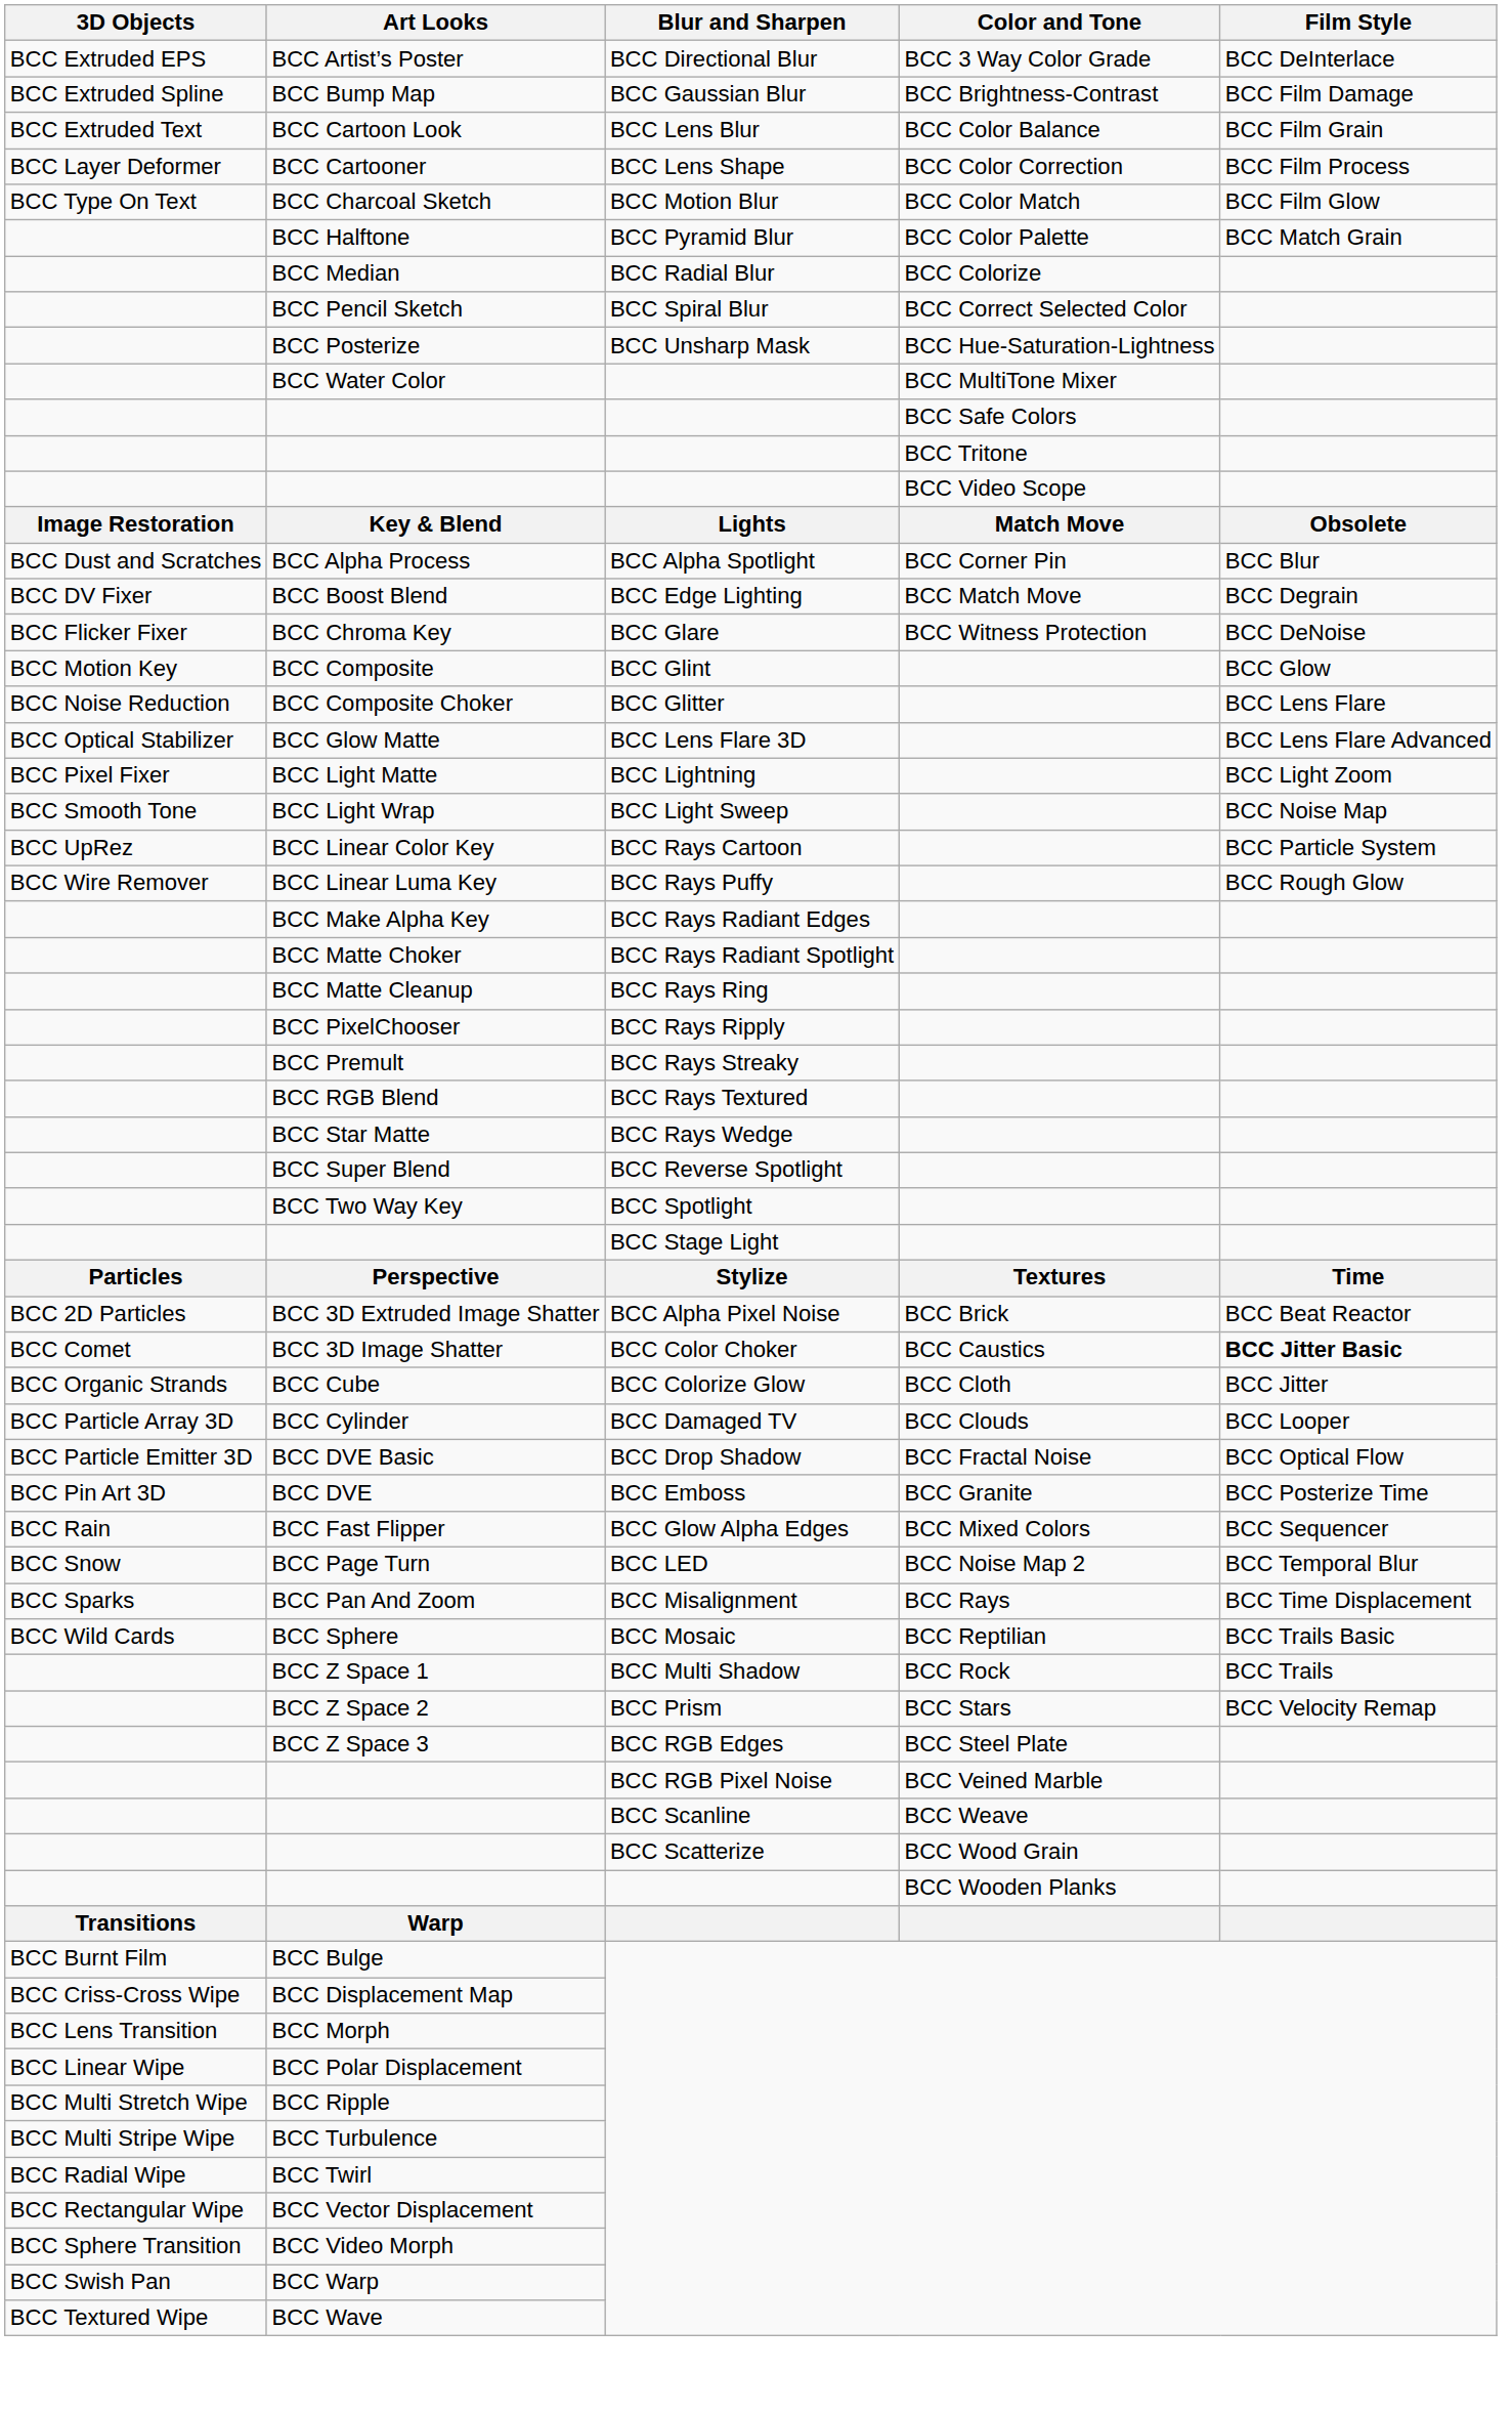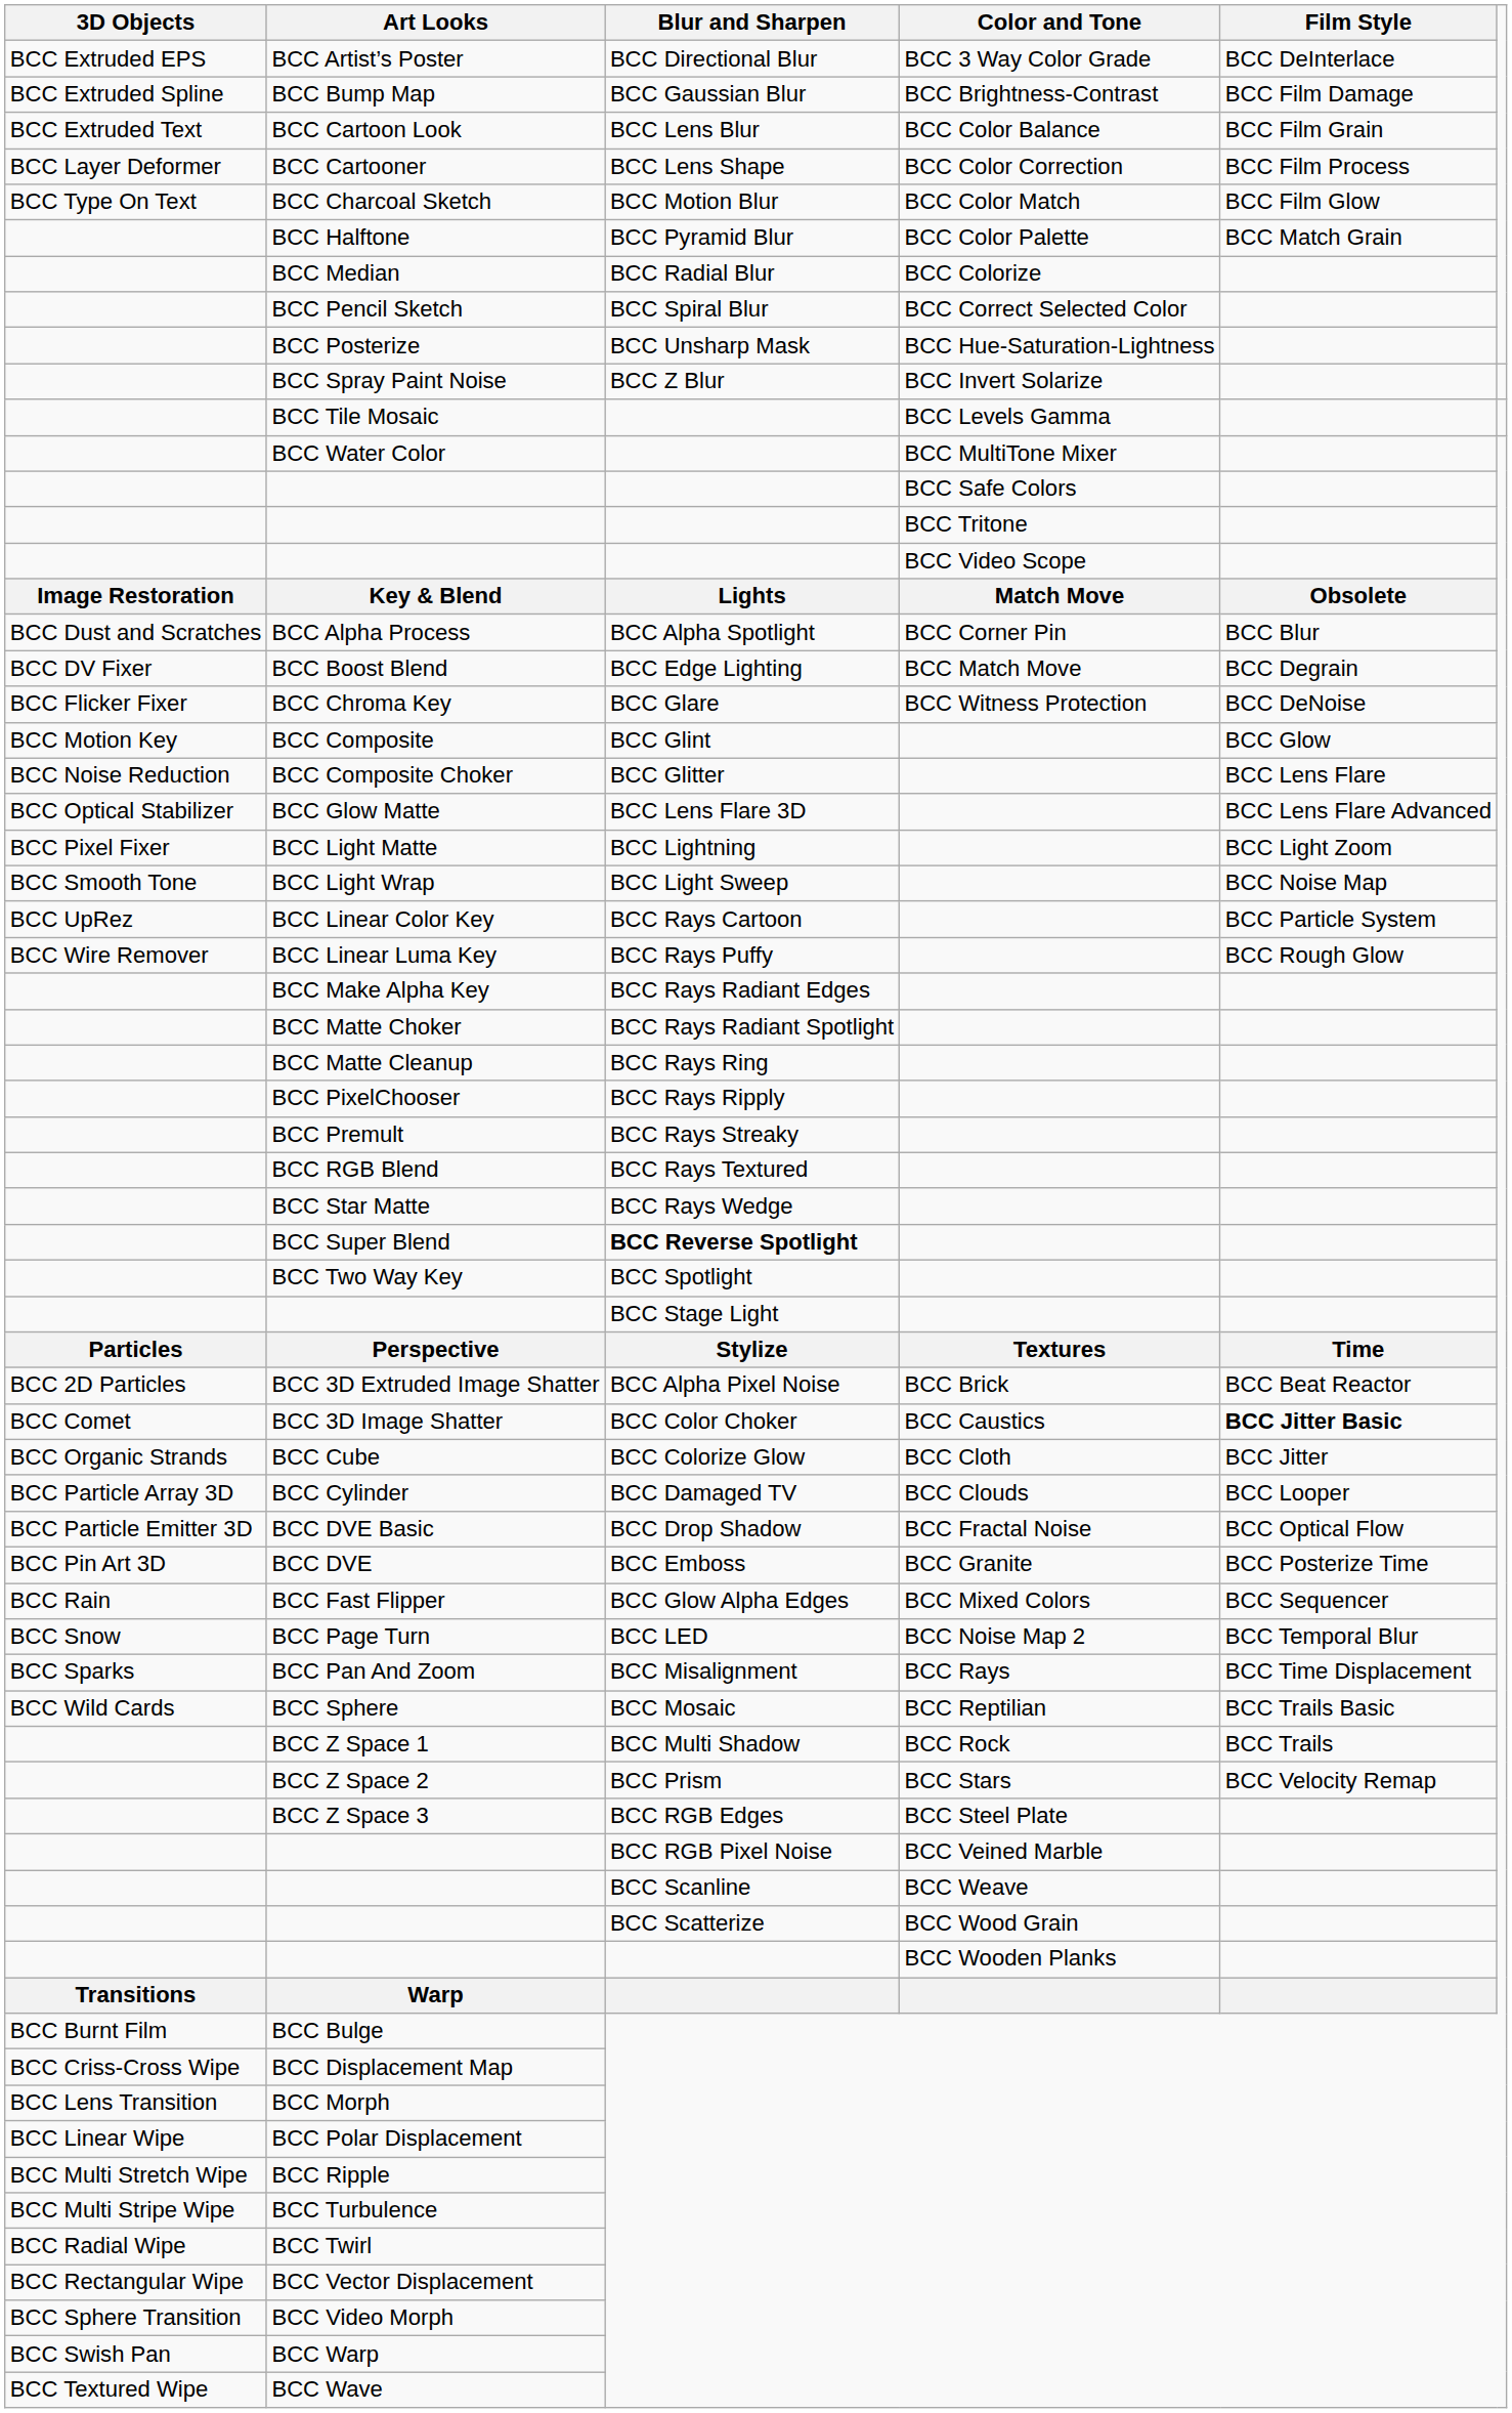 <table class="wikitable">
 <tr>
 <th>3D Objects</th>
 <th>Art Looks</th>
 <th>Blur and Sharpen</th>
 <th>Color and Tone</th>
 <th>Film Style</th>
 </tr>
 <tr>
 <td>BCC Extruded EPS</td>
 <td>BCC Artist’s Poster</td>
 <td>BCC Directional Blur</td>
 <td>BCC 3 Way Color Grade</td>
 <td>BCC DeInterlace</td>
 </tr>
 <tr>
 <td>BCC Extruded Spline</td>
 <td>BCC Bump Map</td>
 <td>BCC Gaussian Blur</td>
 <td>BCC Brightness-Contrast</td>
 <td>BCC Film Damage</td>
 </tr>
 <tr>
 <td>BCC Extruded Text</td>
 <td>BCC Cartoon Look</td>
 <td>BCC Lens Blur</td>
 <td>BCC Color Balance</td>
 <td>BCC Film Grain</td>
 </tr>
 <tr>
 <td>BCC Layer Deformer</td>
 <td>BCC Cartooner</td>
 <td>BCC Lens Shape</td>
 <td>BCC Color Correction</td>
 <td>BCC Film Process</td>
 </tr>
 <tr>
 <td>BCC Type On Text</td>
 <td>BCC Charcoal Sketch</td>
 <td>BCC Motion Blur</td>
 <td>BCC Color Match</td>
 <td>BCC Film Glow</td>
 </tr>
 <tr>
 <td></td>
 <td>BCC Halftone</td>
 <td>BCC Pyramid Blur</td>
 <td>BCC Color Palette</td>
 <td>BCC Match Grain</td>
 </tr>
 <tr>
 <td></td>
 <td>BCC Median</td>
 <td>BCC Radial Blur</td>
 <td>BCC Colorize</td>
 <td></td>
 </tr>
 <tr>
 <td></td>
 <td>BCC Pencil Sketch</td>
 <td>BCC Spiral Blur</td>
 <td>BCC Correct Selected Color</td>
 <td></td>
 </tr>
 <tr>
 <td></td>
 <td>BCC Posterize</td>
 <td>BCC Unsharp Mask</td>
 <td>BCC Hue-Saturation-Lightness</td>
+<td></td>
+</tr>
+<tr>
+<td></td>
+<td>BCC Spray Paint Noise</td>
+<td>BCC Z Blur</td>
+<td>BCC Invert Solarize</td>
+<td></td>
+<td></td>
+</tr>
+<tr>
+<td></td>
+<td>BCC Tile Mosaic</td>
+<td></td>
+<td>BCC Levels Gamma</td>
+<td></td>
 <td></td>
 </tr>
 <tr>
 <td></td>
 <td>BCC Water Color</td>
 <td></td>
 <td>BCC MultiTone Mixer</td>
 <td></td>
 </tr>
 <tr>
 <td></td>
 <td></td>
 <td></td>
 <td>BCC Safe Colors</td>
 <td></td>
 </tr>
 <tr>
 <td></td>
 <td></td>
 <td></td>
 <td>BCC Tritone</td>
 <td></td>
 </tr>
 <tr>
 <td></td>
 <td></td>
 <td></td>
 <td>BCC Video Scope</td>
 <td></td>
 </tr>
 <tr>
 <th>Image Restoration</th>
 <th>Key & Blend</th>
 <th>Lights</th>
 <th>Match Move</th>
 <th>Obsolete</th>
 </tr>
 <tr>
 <td>BCC Dust and Scratches</td>
 <td>BCC Alpha Process</td>
 <td>BCC Alpha Spotlight</td>
 <td>BCC Corner Pin</td>
 <td>BCC Blur</td>
 </tr>
 <tr>
 <td>BCC DV Fixer</td>
 <td>BCC Boost Blend</td>
 <td>BCC Edge Lighting</td>
 <td>BCC Match Move</td>
 <td>BCC Degrain</td>
 </tr>
 <tr>
 <td>BCC Flicker Fixer</td>
 <td>BCC Chroma Key</td>
 <td>BCC Glare</td>
 <td>BCC Witness Protection</td>
 <td>BCC DeNoise</td>
 </tr>
 <tr>
 <td>BCC Motion Key</td>
 <td>BCC Composite</td>
 <td>BCC Glint</td>
 <td></td>
 <td>BCC Glow</td>
 </tr>
 <tr>
 <td>BCC Noise Reduction</td>
 <td>BCC Composite Choker</td>
 <td>BCC Glitter</td>
 <td></td>
 <td>BCC Lens Flare</td>
 </tr>
 <tr>
 <td>BCC Optical Stabilizer</td>
 <td>BCC Glow Matte</td>
 <td>BCC Lens Flare 3D</td>
 <td></td>
 <td>BCC Lens Flare Advanced</td>
 </tr>
 <tr>
 <td>BCC Pixel Fixer</td>
 <td>BCC Light Matte</td>
 <td>BCC Lightning</td>
 <td></td>
 <td>BCC Light Zoom</td>
 </tr>
 <tr>
 <td>BCC Smooth Tone</td>
 <td>BCC Light Wrap</td>
 <td>BCC Light Sweep</td>
 <td></td>
 <td>BCC Noise Map</td>
 </tr>
 <tr>
 <td>BCC UpRez</td>
 <td>BCC Linear Color Key</td>
 <td>BCC Rays Cartoon</td>
 <td></td>
 <td>BCC Particle System</td>
 </tr>
 <tr>
 <td>BCC Wire Remover</td>
 <td>BCC Linear Luma Key</td>
 <td>BCC Rays Puffy</td>
 <td></td>
 <td>BCC Rough Glow</td>
 </tr>
 <tr>
 <td></td>
 <td>BCC Make Alpha Key</td>
 <td>BCC Rays Radiant Edges</td>
 <td></td>
 <td></td>
 </tr>
 <tr>
 <td></td>
 <td>BCC Matte Choker</td>
 <td>BCC Rays Radiant Spotlight</td>
 <td></td>
 <td></td>
 </tr>
 <tr>
 <td></td>
 <td>BCC Matte Cleanup</td>
 <td>BCC Rays Ring</td>
 <td></td>
 <td></td>
 </tr>
 <tr>
 <td></td>
 <td>BCC PixelChooser</td>
 <td>BCC Rays Ripply</td>
 <td></td>
 <td></td>
 </tr>
 <tr>
 <td></td>
 <td>BCC Premult</td>
 <td>BCC Rays Streaky</td>
 <td></td>
 <td></td>
 </tr>
 <tr>
 <td></td>
 <td>BCC RGB Blend</td>
 <td>BCC Rays Textured</td>
 <td></td>
 <td></td>
 </tr>
 <tr>
 <td></td>
 <td>BCC Star Matte</td>
 <td>BCC Rays Wedge</td>
 <td></td>
 <td></td>
 </tr>
 <tr>
 <td></td>
 <td>BCC Super Blend</td>
-<td>BCC Reverse Spotlight</td>
+<td><strong>BCC Reverse Spotlight</strong></td>
 <td></td>
 <td></td>
 </tr>
 <tr>
 <td></td>
 <td>BCC Two Way Key</td>
 <td>BCC Spotlight</td>
 <td></td>
 <td></td>
 </tr>
 <tr>
 <td></td>
 <td></td>
 <td>BCC Stage Light</td>
 <td></td>
 <td></td>
 </tr>
 <tr>
 <th>Particles</th>
 <th>Perspective</th>
 <th>Stylize</th>
 <th>Textures</th>
 <th>Time</th>
 </tr>
 <tr>
 <td>BCC 2D Particles</td>
 <td>BCC 3D Extruded Image Shatter</td>
 <td>BCC Alpha Pixel Noise</td>
 <td>BCC Brick</td>
 <td>BCC Beat Reactor</td>
 </tr>
 <tr>
 <td>BCC Comet</td>
 <td>BCC 3D Image Shatter</td>
 <td>BCC Color Choker</td>
 <td>BCC Caustics</td>
 <td><strong>BCC Jitter Basic</strong></td>
 </tr>
 <tr>
 <td>BCC Organic Strands</td>
 <td>BCC Cube</td>
 <td>BCC Colorize Glow</td>
 <td>BCC Cloth</td>
 <td>BCC Jitter</td>
 </tr>
 <tr>
 <td>BCC Particle Array 3D</td>
 <td>BCC Cylinder</td>
 <td>BCC Damaged TV</td>
 <td>BCC Clouds</td>
 <td>BCC Looper</td>
 </tr>
 <tr>
 <td>BCC Particle Emitter 3D</td>
 <td>BCC DVE Basic</td>
 <td>BCC Drop Shadow</td>
 <td>BCC Fractal Noise</td>
 <td>BCC Optical Flow</td>
 </tr>
 <tr>
 <td>BCC Pin Art 3D</td>
 <td>BCC DVE</td>
 <td>BCC Emboss</td>
 <td>BCC Granite</td>
 <td>BCC Posterize Time</td>
 </tr>
 <tr>
 <td>BCC Rain</td>
 <td>BCC Fast Flipper</td>
 <td>BCC Glow Alpha Edges</td>
 <td>BCC Mixed Colors</td>
 <td>BCC Sequencer</td>
 </tr>
 <tr>
 <td>BCC Snow</td>
 <td>BCC Page Turn</td>
 <td>BCC LED</td>
 <td>BCC Noise Map 2</td>
 <td>BCC Temporal Blur</td>
 </tr>
 <tr>
 <td>BCC Sparks</td>
 <td>BCC Pan And Zoom</td>
 <td>BCC Misalignment</td>
 <td>BCC Rays</td>
 <td>BCC Time Displacement</td>
 </tr>
 <tr>
 <td>BCC Wild Cards</td>
 <td>BCC Sphere</td>
 <td>BCC Mosaic</td>
 <td>BCC Reptilian</td>
 <td>BCC Trails Basic</td>
 </tr>
 <tr>
 <td></td>
 <td>BCC Z Space 1</td>
 <td>BCC Multi Shadow</td>
 <td>BCC Rock</td>
 <td>BCC Trails</td>
 </tr>
 <tr>
 <td></td>
 <td>BCC Z Space 2</td>
 <td>BCC Prism</td>
 <td>BCC Stars</td>
 <td>BCC Velocity Remap</td>
 </tr>
 <tr>
 <td></td>
 <td>BCC Z Space 3</td>
 <td>BCC RGB Edges</td>
 <td>BCC Steel Plate</td>
 <td></td>
 </tr>
 <tr>
 <td></td>
 <td></td>
 <td>BCC RGB Pixel Noise</td>
 <td>BCC Veined Marble</td>
 <td></td>
 </tr>
 <tr>
 <td></td>
 <td></td>
 <td>BCC Scanline</td>
 <td>BCC Weave</td>
 <td></td>
 </tr>
 <tr>
 <td></td>
 <td></td>
 <td>BCC Scatterize</td>
 <td>BCC Wood Grain</td>
 <td></td>
 </tr>
 <tr>
 <td></td>
 <td></td>
 <td></td>
 <td>BCC Wooden Planks</td>
 <td></td>
 </tr>
 <tr>
 <th>Transitions</th>
 <th>Warp</th>
 <th></th>
 <th></th>
 <th></th>
 </tr>
 <tr>
 <td>BCC Burnt Film</td>
 <td>BCC Bulge</td>
 </tr>
 <tr>
 <td>BCC Criss-Cross Wipe</td>
 <td>BCC Displacement Map</td>
 </tr>
 <tr>
 <td>BCC Lens Transition</td>
 <td>BCC Morph</td>
 </tr>
 <tr>
 <td>BCC Linear Wipe</td>
 <td>BCC Polar Displacement</td>
 </tr>
 <tr>
 <td>BCC Multi Stretch Wipe</td>
 <td>BCC Ripple</td>
 </tr>
 <tr>
 <td>BCC Multi Stripe Wipe</td>
 <td>BCC Turbulence</td>
 </tr>
 <tr>
 <td>BCC Radial Wipe</td>
 <td>BCC Twirl</td>
 </tr>
 <tr>
 <td>BCC Rectangular Wipe</td>
 <td>BCC Vector Displacement</td>
 </tr>
 <tr>
 <td>BCC Sphere Transition</td>
 <td>BCC Video Morph</td>
 </tr>
 <tr>
 <td>BCC Swish Pan</td>
 <td>BCC Warp</td>
 </tr>
 <tr>
 <td>BCC Textured Wipe</td>
 <td>BCC Wave</td>
 </tr>
 </table>
